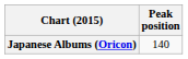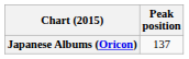 <table class="wikitable plainrowheaders" style="text-align:center">
 <tr>
 <th scope="col">Chart (2015)</th>
 <th scope="col">Peak<br> position</th>
 </tr>
 <tr>
 <th scope="row">Japanese Albums (<a href='#'>Oricon</a>)</th>
-<td>140</td>
+<td>137</td>
 </tr>
 </table>
